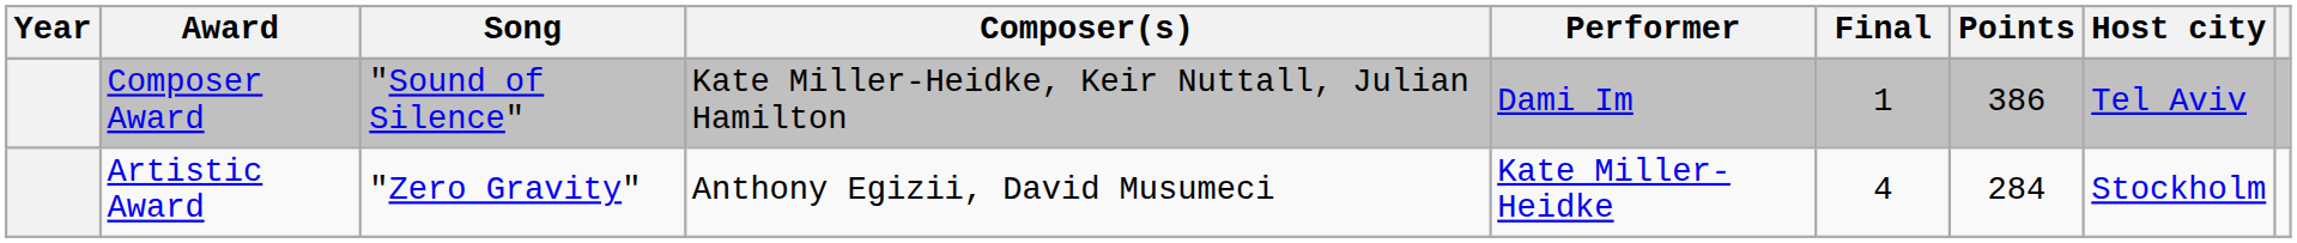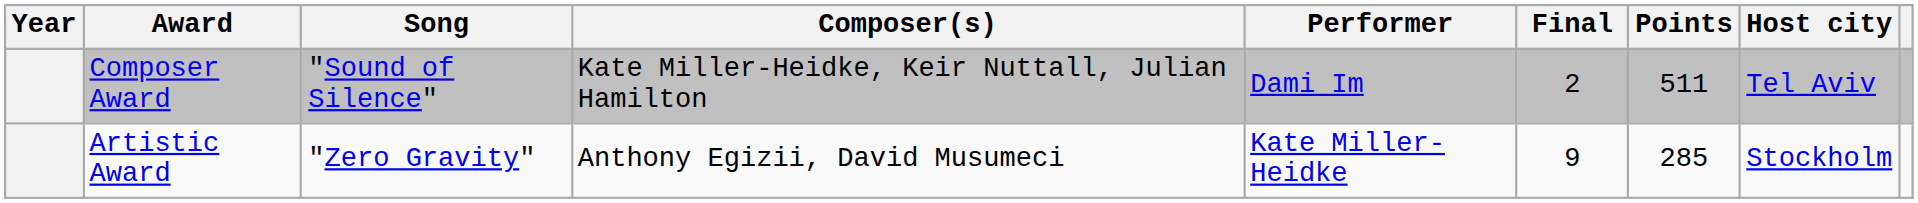 <table class="wikitable plainrowheaders" style="font-size: 95%">
 <tr>
 <th>Year</th>
 <th>Award</th>
 <th>Song</th>
 <th>Composer(s)</th>
 <th>Performer</th>
 <th width=45px>Final</th>
 <th width=45px>Points</th>
 <th>Host city</th>
 <th></th>
 </tr>
 <tr style="background-color:silver;">
 <th scope="row"></th>
 <td><a href='#'>Composer Award</a></td>
 <td>"<a href='#'>Sound of Silence</a>"</td>
 <td>Kate Miller-Heidke, Keir Nuttall, Julian Hamilton</td>
 <td><a href='#'>Dami Im</a></td>
-<td style="text-align:center;">1</td>
-<td style="text-align:center;">386</td>
+<td style="text-align:center;">2</td>
+<td style="text-align:center;">511</td>
 <td> <a href='#'>Tel Aviv</a></td>
 <td></td>
 </tr>
 <tr>
 <th scope="row"></th>
 <td><a href='#'>Artistic Award</a></td>
 <td>"<a href='#'>Zero Gravity</a>"</td>
 <td>Anthony Egizii, David Musumeci</td>
 <td><a href='#'>Kate Miller-Heidke</a></td>
-<td style="text-align:center;">4</td>
-<td style="text-align:center;">284</td>
+<td style="text-align:center;">9</td>
+<td style="text-align:center;">285</td>
 <td> <a href='#'>Stockholm</a></td>
 <td></td>
 </tr>
 </table>
